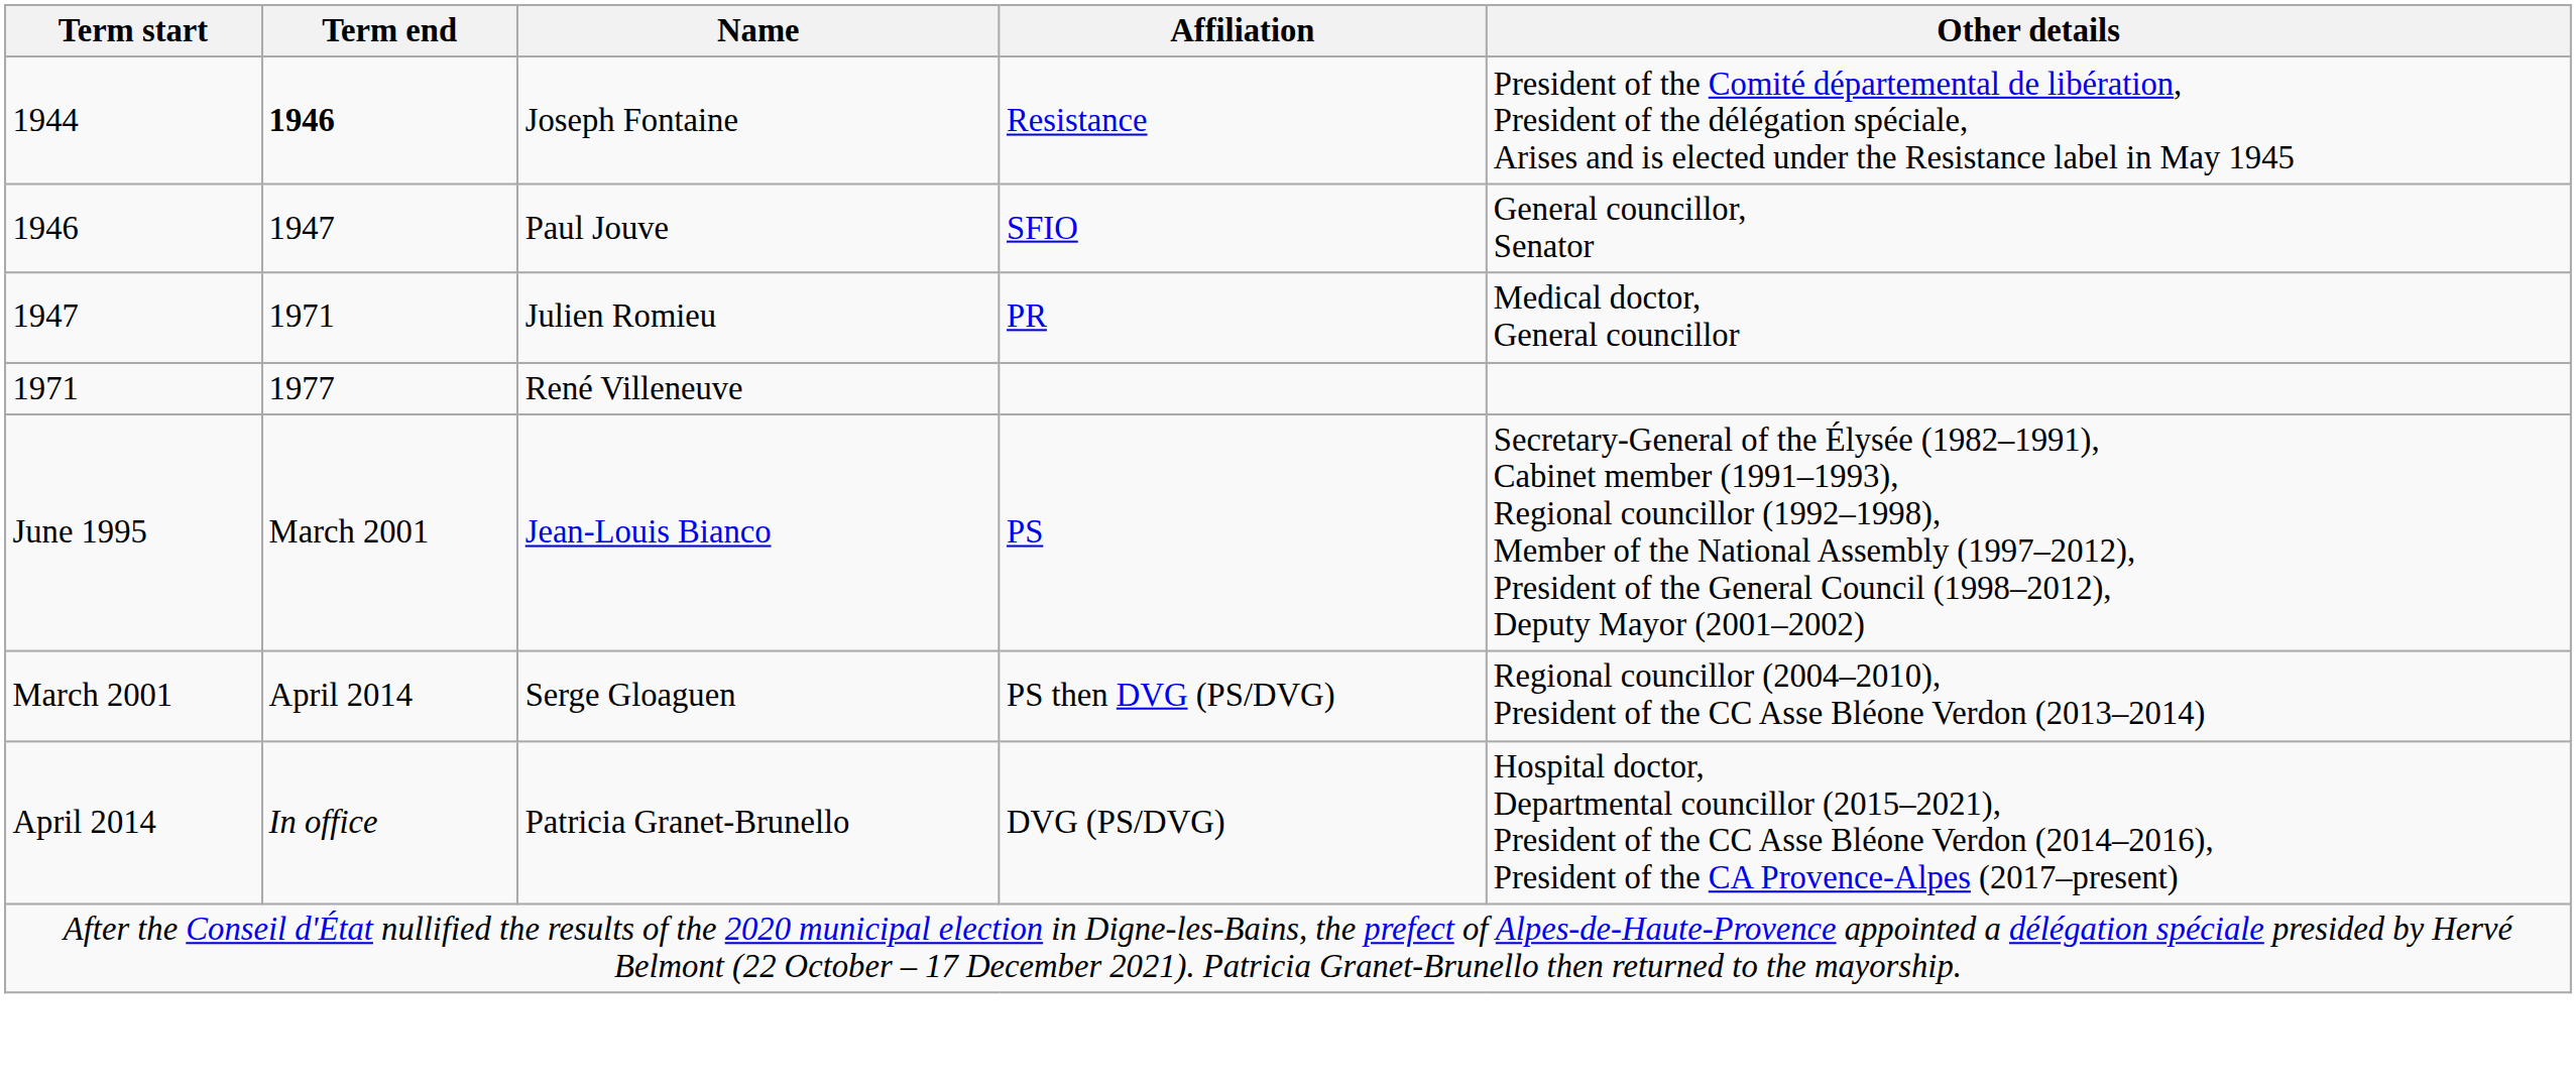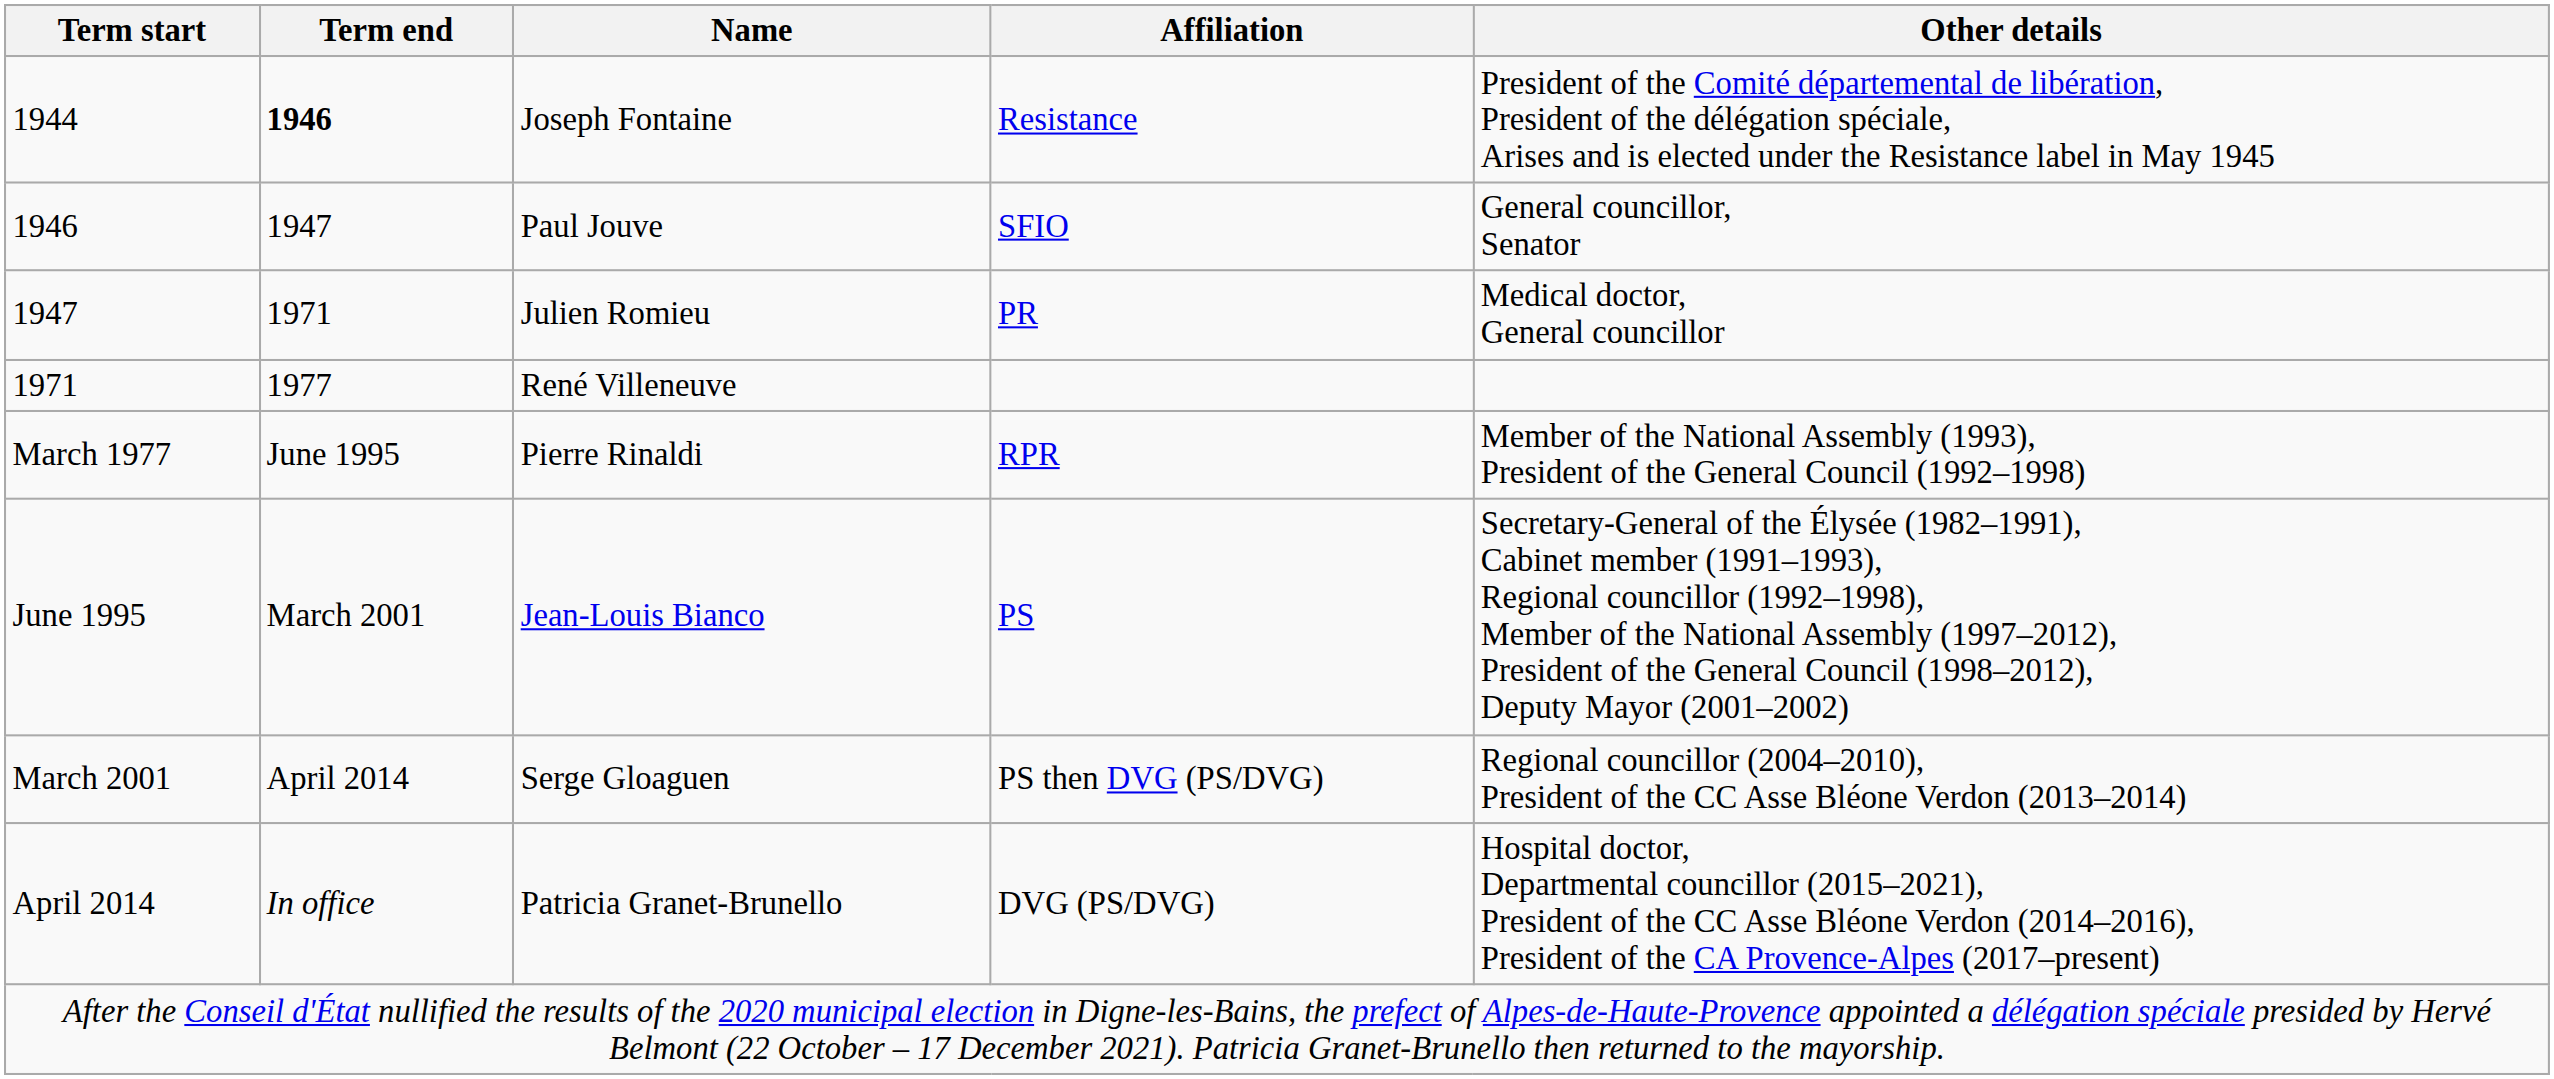 <table class="wikitable sortable" style= border="1">
 <tr>
 <th>Term start</th>
 <th>Term end</th>
 <th>Name</th>
 <th>Affiliation</th>
 <th>Other details</th>
 </tr>
 <tr>
 <td>1944</td>
 <td><strong>1946</strong></td>
 <td>Joseph Fontaine</td>
 <td><a href='#'>Resistance</a></td>
 <td>President of the <a href='#'>Comité départemental de libération</a>,<br>President of the délégation spéciale,<br>Arises and is elected under the Resistance label in May 1945</td>
 </tr>
 <tr>
 <td>1946</td>
 <td>1947</td>
 <td>Paul Jouve</td>
 <td><a href='#'>SFIO</a></td>
 <td>General councillor,<br>Senator</td>
 </tr>
 <tr>
 <td>1947</td>
 <td>1971</td>
 <td>Julien Romieu</td>
 <td><a href='#'>PR</a></td>
 <td>Medical doctor,<br>General councillor</td>
 </tr>
 <tr>
 <td>1971</td>
 <td>1977</td>
 <td>René Villeneuve</td>
 <td></td>
 <td></td>
 </tr>
 <tr>
+<td>March  1977</td>
+<td>June 1995</td>
+<td>Pierre Rinaldi</td>
+<td><a href='#'>RPR</a></td>
+<td>Member of the National Assembly (1993),<br>President of the General Council (1992–1998)</td>
+</tr>
+<tr>
 <td>June 1995</td>
 <td>March 2001</td>
 <td><a href='#'>Jean-Louis Bianco</a></td>
 <td><a href='#'>PS</a></td>
 <td>Secretary-General of the Élysée (1982–1991),<br>Cabinet member (1991–1993),<br>Regional councillor (1992–1998),<br>Member of the National Assembly (1997–2012),<br>President of the General Council (1998–2012),<br>Deputy Mayor (2001–2002)</td>
 </tr>
 <tr>
 <td>March 2001</td>
 <td>April 2014</td>
 <td>Serge Gloaguen</td>
 <td>PS then <a href='#'>DVG</a> (PS/DVG)</td>
 <td>Regional councillor (2004–2010),<br>President of the CC Asse Bléone Verdon (2013–2014)</td>
 </tr>
 <tr>
 <td>April 2014</td>
 <td><em>In office</em></td>
 <td>Patricia Granet-Brunello</td>
 <td>DVG (PS/DVG)</td>
 <td>Hospital doctor,<br>Departmental councillor (2015–2021),<br>President of the CC Asse Bléone Verdon (2014–2016),<br>President of the <a href='#'>CA Provence-Alpes</a> (2017–present)</td>
 </tr>
 <tr>
 <td colspan="5" style="text-align:center;"><em>After the <a href='#'>Conseil d'État</a> nullified the results of the <a href='#'>2020 municipal election</a> in Digne-les-Bains, the <a href='#'>prefect</a> of <a href='#'>Alpes-de-Haute-Provence</a> appointed a <a href='#'>délégation spéciale</a> presided by Hervé Belmont (22 October – 17 December 2021). Patricia Granet-Brunello then returned to the mayorship.</em></td>
 </tr>
 </table>
